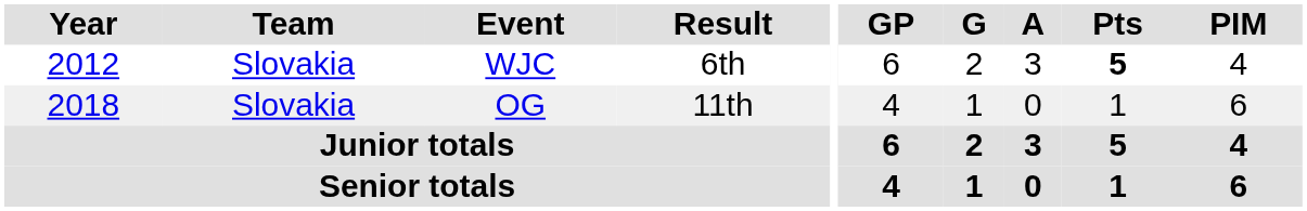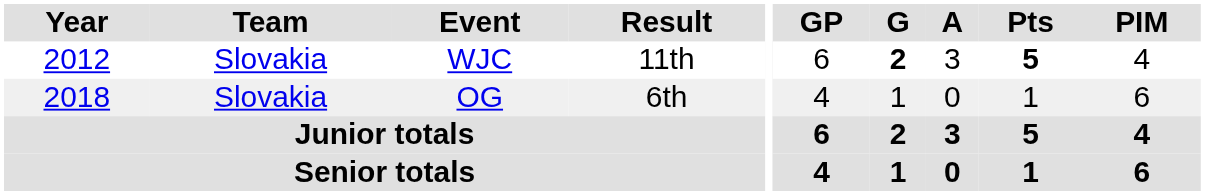 <table border="0" cellpadding="1" cellspacing="0" ID="Table3" style="text-align:center; width:40em">
 <tr ALIGN="center" bgcolor="#e0e0e0">
 <th>Year</th>
 <th>Team</th>
 <th>Event</th>
 <th>Result</th>
 <th rowspan="99" bgcolor="#ffffff"></th>
 <th>GP</th>
 <th>G</th>
 <th>A</th>
 <th>Pts</th>
 <th>PIM</th>
 </tr>
 <tr>
 <td><a href='#'>2012</a></td>
 <td><a href='#'>Slovakia</a></td>
 <td><a href='#'>WJC</a></td>
-<td>6th</td>
+<td>11th</td>
 <td>6</td>
-<td>2</td>
+<td><strong>2</strong></td>
 <td>3</td>
 <td><strong>5</strong></td>
 <td>4</td>
 </tr>
 <tr bgcolor="#f0f0f0">
 <td><a href='#'>2018</a></td>
 <td><a href='#'>Slovakia</a></td>
 <td><a href='#'>OG</a></td>
-<td>11th</td>
+<td>6th</td>
 <td>4</td>
 <td>1</td>
 <td>0</td>
 <td>1</td>
 <td>6</td>
 </tr>
 <tr bgcolor="#e0e0e0">
 <th colspan="4">Junior totals</th>
 <th>6</th>
 <th>2</th>
 <th>3</th>
 <th>5</th>
 <th>4</th>
 </tr>
 <tr bgcolor="#e0e0e0">
 <th colspan=4>Senior totals</th>
 <th>4</th>
 <th>1</th>
 <th>0</th>
 <th>1</th>
 <th>6</th>
 </tr>
 </table>
